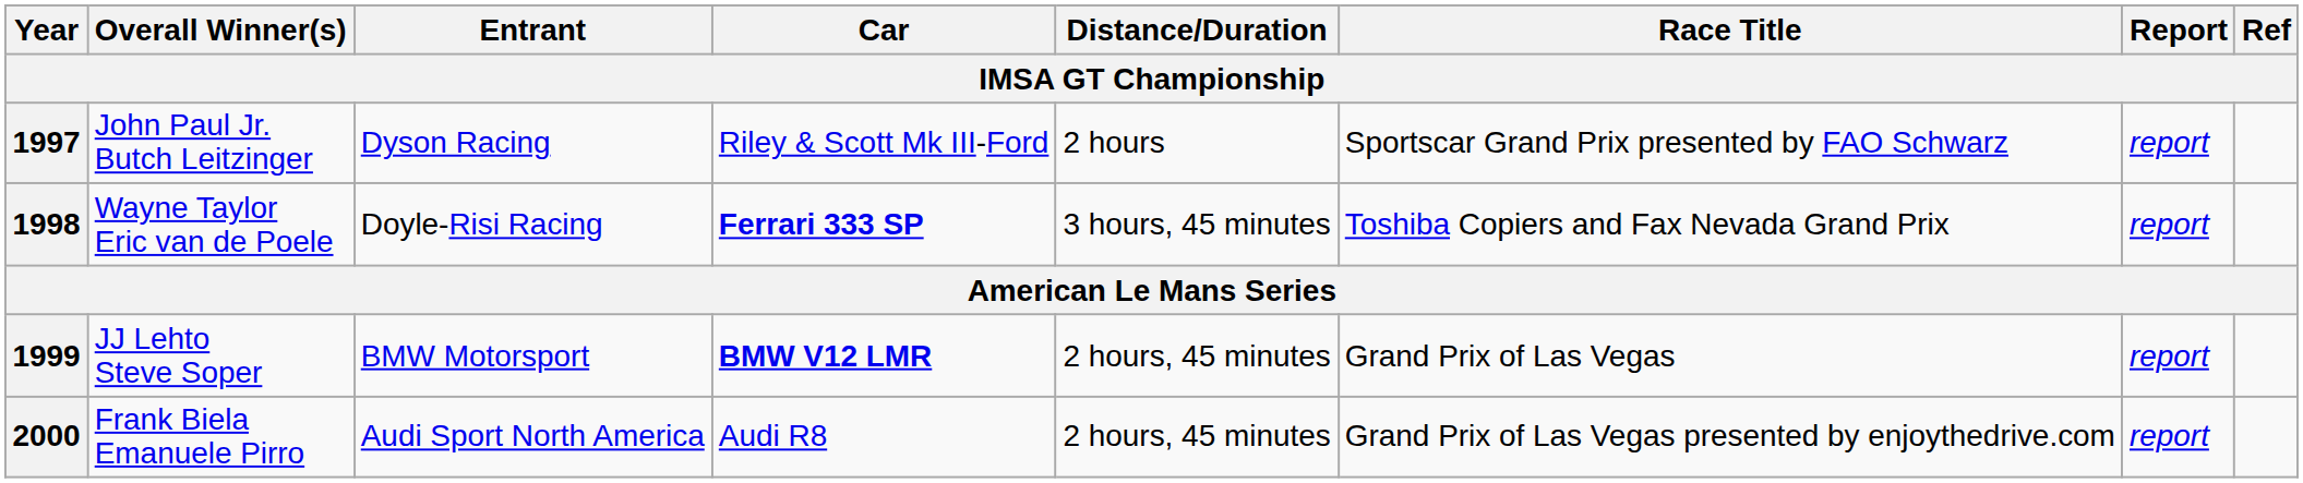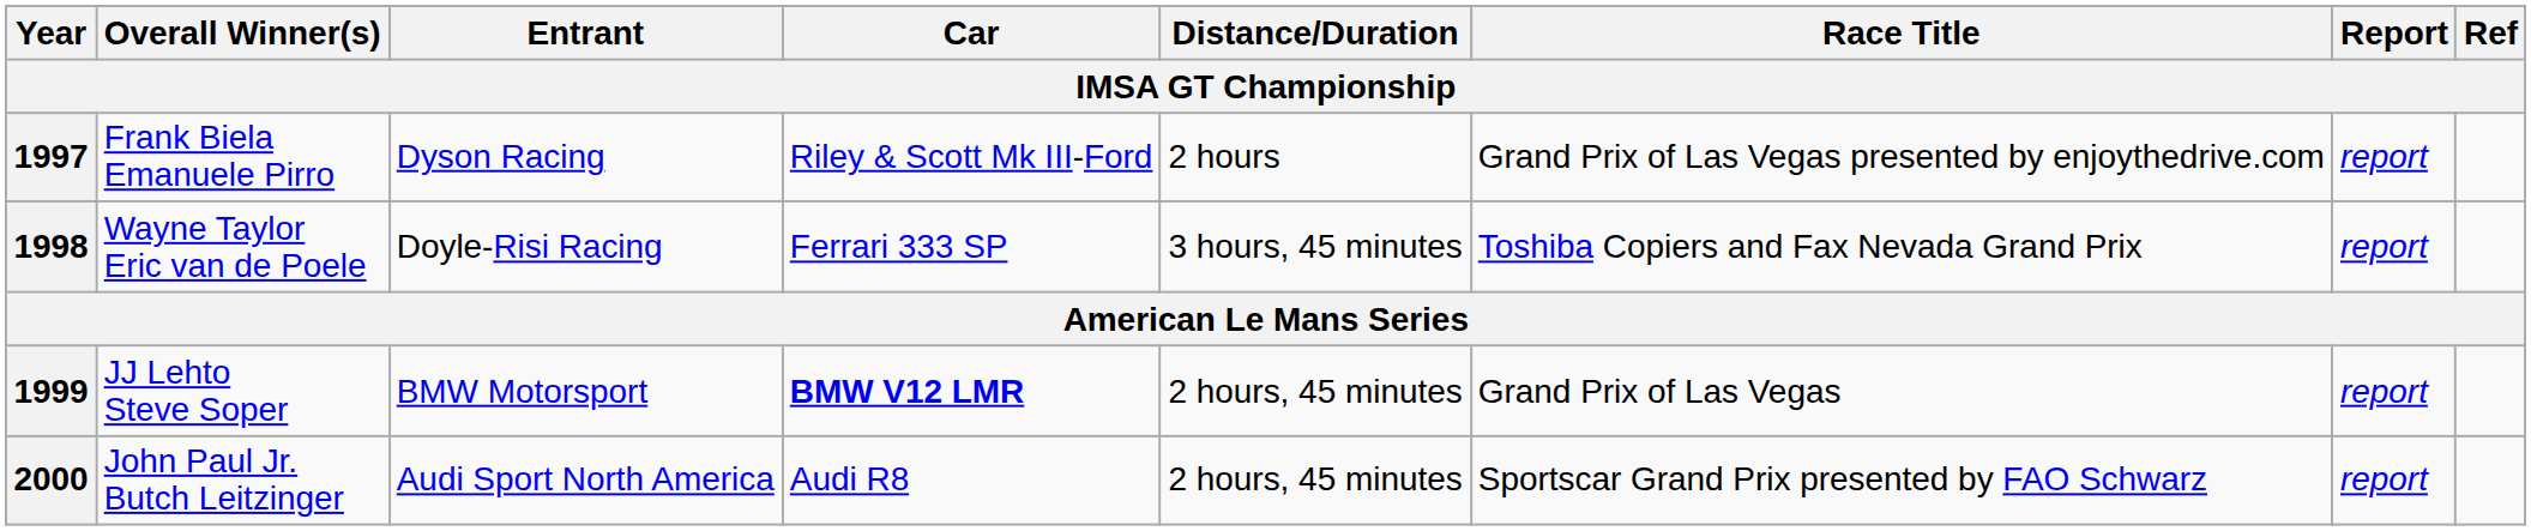 <table class="wikitable" style="font-size: 90%;">
 <tr>
 <th>Year</th>
 <th>Overall Winner(s)</th>
 <th>Entrant</th>
 <th>Car</th>
 <th>Distance/Duration</th>
 <th>Race Title</th>
 <th>Report</th>
 <th>Ref</th>
 </tr>
 <tr>
 <th colspan=8>IMSA GT Championship</th>
 </tr>
 <tr>
 <th>1997</th>
-<td> <a href='#'>John Paul Jr.</a><br> <a href='#'>Butch Leitzinger</a></td>
+<td> <a href='#'>Frank Biela</a><br> <a href='#'>Emanuele Pirro</a></td>
 <td> <a href='#'>Dyson Racing</a></td>
 <td><a href='#'>Riley & Scott Mk III</a>-<a href='#'>Ford</a></td>
 <td>2 hours</td>
-<td>Sportscar Grand Prix presented by <a href='#'>FAO Schwarz</a></td>
+<td>Grand Prix of Las Vegas presented by enjoythedrive.com</td>
 <td><em><a href='#'>report</a></em></td>
 <td></td>
 </tr>
 <tr>
 <th>1998</th>
 <td> <a href='#'>Wayne Taylor</a><br> <a href='#'>Eric van de Poele</a></td>
 <td> Doyle-<a href='#'>Risi Racing</a></td>
-<td><strong><a href='#'>Ferrari 333 SP</a></strong></td>
+<td><a href='#'>Ferrari 333 SP</a></td>
 <td>3 hours, 45 minutes</td>
 <td><a href='#'>Toshiba</a> Copiers and Fax Nevada Grand Prix</td>
 <td><em><a href='#'>report</a></em></td>
 <td></td>
 </tr>
 <tr>
 <th colspan=8>American Le Mans Series</th>
 </tr>
 <tr>
 <th>1999</th>
 <td> <a href='#'>JJ Lehto</a><br> <a href='#'>Steve Soper</a></td>
 <td> <a href='#'>BMW Motorsport</a></td>
 <td><strong><a href='#'>BMW V12 LMR</a></strong></td>
 <td>2 hours, 45 minutes</td>
 <td>Grand Prix of Las Vegas</td>
 <td><em><a href='#'>report</a></em></td>
 <td></td>
 </tr>
 <tr>
 <th>2000</th>
-<td> <a href='#'>Frank Biela</a><br> <a href='#'>Emanuele Pirro</a></td>
+<td> <a href='#'>John Paul Jr.</a><br> <a href='#'>Butch Leitzinger</a></td>
 <td> <a href='#'>Audi Sport North America</a></td>
 <td><a href='#'>Audi R8</a></td>
 <td>2 hours, 45 minutes</td>
-<td>Grand Prix of Las Vegas presented by enjoythedrive.com</td>
+<td>Sportscar Grand Prix presented by <a href='#'>FAO Schwarz</a></td>
 <td><em><a href='#'>report</a></em></td>
 <td></td>
 </tr>
 </table>
